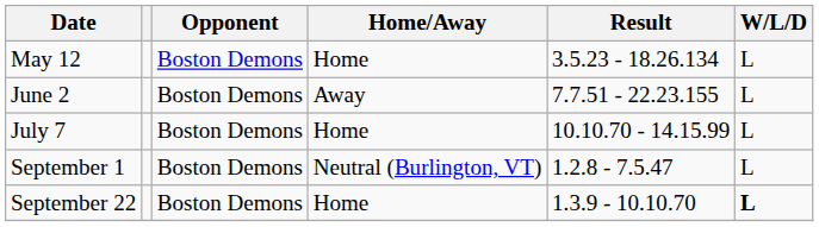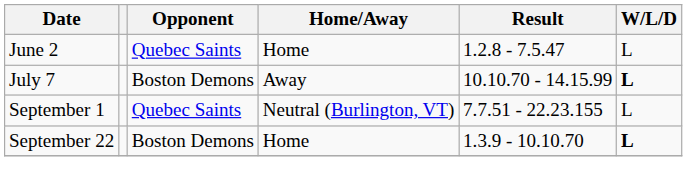 <table class="wikitable">
 <tr>
 <th>Date</th>
 <th></th>
 <th>Opponent</th>
 <th>Home/Away</th>
 <th>Result</th>
 <th>W/L/D</th>
 </tr>
 <tr>
-<td>May 12</td>
-<td></td>
-<td><a href='#'>Boston Demons</a></td>
-<td>Home</td>
-<td>3.5.23 - 18.26.134</td>
-<td>L</td>
-</tr>
-<tr>
 <td>June 2</td>
 <td></td>
-<td>Boston Demons</td>
-<td>Away</td>
-<td>7.7.51 - 22.23.155</td>
+<td><a href='#'>Quebec Saints</a></td>
+<td>Home</td>
+<td>1.2.8 - 7.5.47</td>
 <td>L</td>
 </tr>
 <tr>
 <td>July 7</td>
 <td></td>
 <td>Boston Demons</td>
-<td>Home</td>
+<td>Away</td>
 <td>10.10.70 - 14.15.99</td>
-<td>L</td>
+<td><strong>L</strong></td>
 </tr>
 <tr>
 <td>September 1</td>
 <td></td>
-<td>Boston Demons</td>
+<td><a href='#'>Quebec Saints</a></td>
 <td>Neutral (<a href='#'>Burlington, VT</a>)</td>
-<td>1.2.8 - 7.5.47</td>
+<td>7.7.51 - 22.23.155</td>
 <td>L</td>
 </tr>
 <tr>
 <td>September 22</td>
 <td></td>
 <td>Boston Demons</td>
 <td>Home</td>
 <td>1.3.9 - 10.10.70</td>
 <td><strong>L</strong></td>
 </tr>
 <tr>
 </tr>
 </table>
